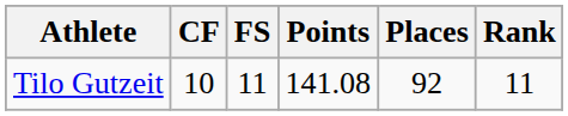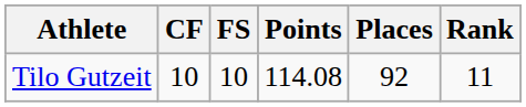 <table class="wikitable" border="1" style="font-size:90%">
 <tr>
 <th>Athlete</th>
 <th>CF</th>
 <th>FS</th>
 <th>Points</th>
 <th>Places</th>
 <th>Rank</th>
 </tr>
 <tr align=center>
 <td align=left><a href='#'>Tilo Gutzeit</a></td>
 <td>10</td>
-<td>11</td>
-<td>141.08</td>
+<td>10</td>
+<td>114.08</td>
 <td>92</td>
 <td>11</td>
 </tr>
 </table>
